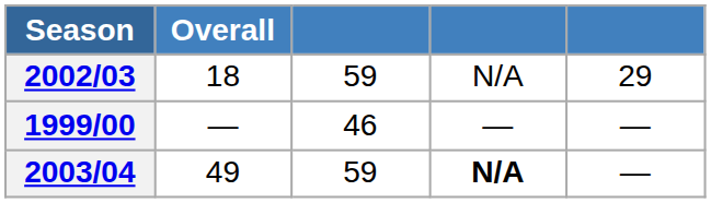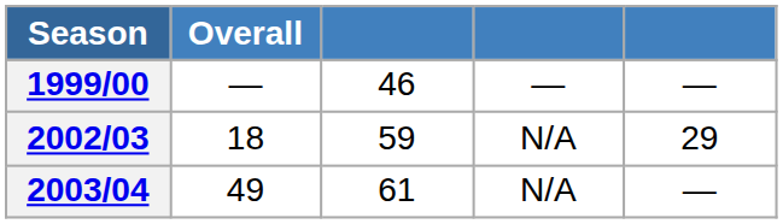 <table class="wikitable" style="font-size:86%; text-align:center; border:grey solid 1px; border-collapse:collapse; background:#ffffff;">
 <tr>
 <th style="background-color:#369; color:white; width:60px;"> Season </th>
 <th style="background-color:#4180be; color:white; width:55px;">Overall</th>
 <th style="background-color:#4180be; color:white; width:55px;"></th>
 <th style="background-color:#4180be; color:white; width:55px;"></th>
 <th style="background-color:#4180be; color:white; width:55px;"></th>
 </tr>
 <tr>
+<th scope=row align=center><a href='#'>1999/00</a></th>
+<td align=center>—</td>
+<td align=center>46</td>
+<td align=center>—</td>
+<td align=center>—</td>
+</tr>
+<tr>
 <th scope=row align=center><a href='#'>2002/03</a></th>
 <td align=center>18</td>
 <td align=center>59</td>
 <td align=center>N/A</td>
 <td align=center>29</td>
 </tr>
 <tr>
-<th scope=row align=center><a href='#'>1999/00</a></th>
-<td align=center>—</td>
-<td align=center>46</td>
-<td align=center>—</td>
-<td align=center>—</td>
-</tr>
-<tr>
 <th scope=row align=center><a href='#'>2003/04</a></th>
 <td align=center>49</td>
-<td align=center>59</td>
-<td align=center><strong>N/A</strong></td>
+<td align=center>61</td>
+<td align=center>N/A</td>
 <td align=center>—</td>
 </tr>
 </table>
